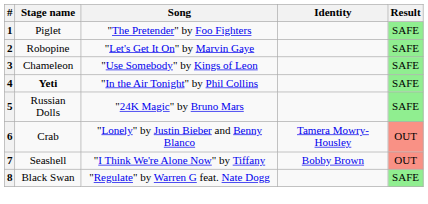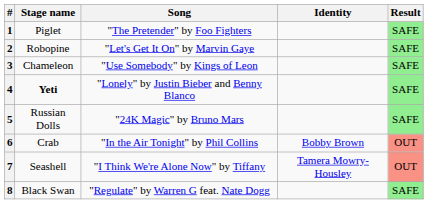 <table class="wikitable plainrowheaders" style="text-align: center;">
 <tr>
 <th>#</th>
 <th>Stage name</th>
 <th>Song</th>
 <th>Identity</th>
 <th>Result</th>
 </tr>
 <tr>
 <th>1</th>
 <td>Piglet</td>
 <td>"<a href='#'>The Pretender</a>" by <a href='#'>Foo Fighters</a></td>
 <td></td>
 <td bgcolor=lightgreen>SAFE</td>
 </tr>
 <tr>
 <th>2</th>
 <td>Robopine</td>
 <td>"<a href='#'>Let's Get It On</a>" by <a href='#'>Marvin Gaye</a></td>
 <td></td>
 <td bgcolor=lightgreen>SAFE</td>
 </tr>
 <tr>
 <th>3</th>
 <td>Chameleon</td>
 <td>"<a href='#'>Use Somebody</a>" by <a href='#'>Kings of Leon</a></td>
 <td></td>
 <td bgcolor=lightgreen>SAFE</td>
 </tr>
 <tr>
 <th>4</th>
 <td><strong>Yeti</strong></td>
-<td>"<a href='#'>In the Air Tonight</a>" by <a href='#'>Phil Collins</a></td>
+<td>"<a href='#'>Lonely</a>" by <a href='#'>Justin Bieber</a> and <a href='#'>Benny Blanco</a></td>
 <td></td>
 <td bgcolor=lightgreen>SAFE</td>
 </tr>
 <tr>
 <th>5</th>
 <td>Russian Dolls</td>
 <td>"<a href='#'>24K Magic</a>" by <a href='#'>Bruno Mars</a></td>
 <td></td>
 <td bgcolor=lightgreen>SAFE</td>
 </tr>
 <tr>
 <th>6</th>
 <td>Crab</td>
-<td>"<a href='#'>Lonely</a>" by <a href='#'>Justin Bieber</a> and <a href='#'>Benny Blanco</a></td>
-<td><a href='#'>Tamera Mowry-Housley</a></td>
+<td>"<a href='#'>In the Air Tonight</a>" by <a href='#'>Phil Collins</a></td>
+<td><a href='#'>Bobby Brown</a></td>
 <td bgcolor=#F99185>OUT</td>
 </tr>
 <tr>
 <th>7</th>
 <td>Seashell</td>
 <td>"<a href='#'>I Think We're Alone Now</a>" by <a href='#'>Tiffany</a></td>
-<td><a href='#'>Bobby Brown</a></td>
+<td><a href='#'>Tamera Mowry-Housley</a></td>
 <td bgcolor=#F99185>OUT</td>
 </tr>
 <tr>
 <th>8</th>
 <td>Black Swan</td>
 <td>"<a href='#'>Regulate</a>" by <a href='#'>Warren G</a> feat. <a href='#'>Nate Dogg</a></td>
 <td></td>
 <td bgcolor=lightgreen>SAFE</td>
 </tr>
 </table>
